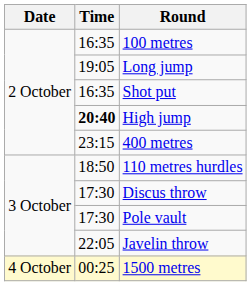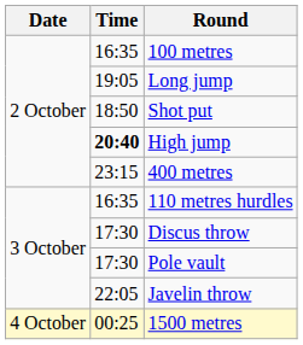 <table class="wikitable">
 <tr>
 <th>Date</th>
 <th>Time</th>
 <th>Round</th>
 </tr>
 <tr>
 <td rowspan=5>2 October</td>
 <td>16:35</td>
 <td><a href='#'>100 metres</a></td>
 </tr>
 <tr>
 <td>19:05</td>
 <td><a href='#'>Long jump</a></td>
 </tr>
 <tr>
-<td>16:35</td>
+<td>18:50</td>
 <td><a href='#'>Shot put</a></td>
 </tr>
 <tr>
 <td><strong>20:40</strong></td>
 <td><a href='#'>High jump</a></td>
 </tr>
 <tr>
 <td>23:15</td>
 <td><a href='#'>400 metres</a></td>
 </tr>
 <tr>
 <td rowspan=4>3 October</td>
-<td>18:50</td>
+<td>16:35</td>
 <td><a href='#'>110 metres hurdles</a></td>
 </tr>
 <tr>
 <td>17:30</td>
 <td><a href='#'>Discus throw</a></td>
 </tr>
 <tr>
 <td>17:30</td>
 <td><a href='#'>Pole vault</a></td>
 </tr>
 <tr>
 <td>22:05</td>
 <td><a href='#'>Javelin throw</a></td>
 </tr>
 <tr style=background:lemonchiffon>
 <td>4 October</td>
 <td>00:25</td>
 <td><a href='#'>1500 metres</a></td>
 </tr>
 </table>
